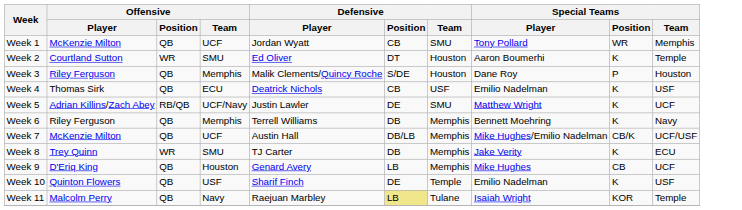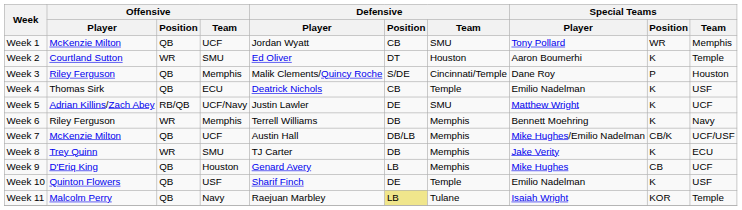 <table class="wikitable">
 <tr>
 <th rowspan="2">Week</th>
 <th colspan="3">Offensive</th>
 <th colspan="3">Defensive</th>
 <th colspan="3">Special Teams</th>
 </tr>
 <tr>
 <th>Player</th>
 <th>Position</th>
 <th>Team</th>
 <th>Player</th>
 <th>Position</th>
 <th>Team</th>
 <th>Player</th>
 <th>Position</th>
 <th>Team</th>
 </tr>
 <tr>
 <td>Week 1</td>
 <td><a href='#'>McKenzie Milton</a></td>
 <td>QB</td>
 <td>UCF</td>
 <td>Jordan Wyatt</td>
 <td>CB</td>
 <td>SMU</td>
 <td><a href='#'>Tony Pollard</a></td>
 <td>WR</td>
 <td>Memphis</td>
 </tr>
 <tr>
 <td>Week 2</td>
 <td><a href='#'>Courtland Sutton</a></td>
 <td>WR</td>
 <td>SMU</td>
 <td><a href='#'>Ed Oliver</a></td>
 <td>DT</td>
 <td>Houston</td>
 <td>Aaron Boumerhi</td>
 <td>K</td>
 <td>Temple</td>
 </tr>
 <tr>
 <td>Week 3</td>
 <td><a href='#'>Riley Ferguson</a></td>
 <td>QB</td>
 <td>Memphis</td>
 <td>Malik Clements/<a href='#'>Quincy Roche</a></td>
 <td>S/DE</td>
-<td>Houston</td>
+<td>Cincinnati/Temple</td>
 <td>Dane Roy</td>
 <td>P</td>
 <td>Houston</td>
 </tr>
 <tr>
 <td>Week 4</td>
 <td>Thomas Sirk</td>
 <td>QB</td>
 <td>ECU</td>
 <td><a href='#'>Deatrick Nichols</a></td>
 <td>CB</td>
-<td>USF</td>
+<td>Temple</td>
 <td>Emilio Nadelman</td>
 <td>K</td>
 <td>USF</td>
 </tr>
 <tr>
 <td>Week 5</td>
 <td><a href='#'>Adrian Killins</a>/<a href='#'>Zach Abey</a></td>
 <td>RB/QB</td>
 <td>UCF/Navy</td>
 <td>Justin Lawler</td>
 <td>DE</td>
 <td>SMU</td>
 <td><a href='#'>Matthew Wright</a></td>
 <td>K</td>
 <td>UCF</td>
 </tr>
 <tr>
 <td>Week 6</td>
 <td>Riley Ferguson</td>
-<td>QB</td>
+<td>WR</td>
 <td>Memphis</td>
 <td>Terrell Williams</td>
 <td>DB</td>
 <td>Memphis</td>
 <td>Bennett Moehring</td>
 <td>K</td>
 <td>Navy</td>
 </tr>
 <tr>
 <td>Week 7</td>
 <td><a href='#'>McKenzie Milton</a></td>
 <td>QB</td>
 <td>UCF</td>
 <td>Austin Hall</td>
 <td>DB/LB</td>
 <td>Memphis</td>
 <td><a href='#'>Mike Hughes</a>/Emilio Nadelman</td>
 <td>CB/K</td>
 <td>UCF/USF</td>
 </tr>
 <tr>
 <td>Week 8</td>
 <td><a href='#'>Trey Quinn</a></td>
 <td>WR</td>
 <td>SMU</td>
 <td>TJ Carter</td>
 <td>DB</td>
 <td>Memphis</td>
 <td><a href='#'>Jake Verity</a></td>
 <td>K</td>
 <td>ECU</td>
 </tr>
 <tr>
 <td>Week 9</td>
 <td><a href='#'>D'Eriq King</a></td>
 <td>QB</td>
 <td>Houston</td>
 <td><a href='#'>Genard Avery</a></td>
 <td>LB</td>
 <td>Memphis</td>
 <td><a href='#'>Mike Hughes</a></td>
 <td>CB</td>
 <td>UCF</td>
 </tr>
 <tr>
 <td>Week 10</td>
 <td><a href='#'>Quinton Flowers</a></td>
 <td>QB</td>
 <td>USF</td>
 <td><a href='#'>Sharif Finch</a></td>
 <td>DE</td>
 <td>Temple</td>
 <td>Emilio Nadelman</td>
 <td>K</td>
 <td>USF</td>
 </tr>
 <tr>
 <td>Week 11</td>
 <td><a href='#'>Malcolm Perry</a></td>
 <td>QB</td>
 <td>Navy</td>
 <td>Raejuan Marbley</td>
 <td style="background: khaki;">LB</td>
 <td>Tulane</td>
 <td><a href='#'>Isaiah Wright</a></td>
 <td>KOR</td>
 <td>Temple</td>
 </tr>
 <tr>
 </tr>
 </table>
